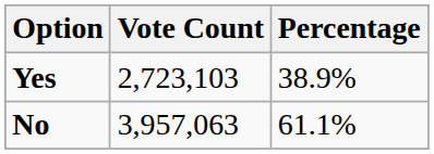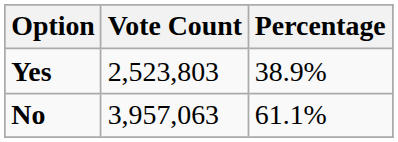 <table class="wikitable">
 <tr>
 <th>Option</th>
 <th>Vote Count</th>
 <th>Percentage</th>
 </tr>
 <tr>
 <td><strong>Yes</strong></td>
-<td>2,723,103</td>
+<td>2,523,803</td>
 <td>38.9%</td>
 </tr>
 <tr>
 <td><strong>No</strong></td>
 <td>3,957,063</td>
 <td>61.1%</td>
 </tr>
 </table>
